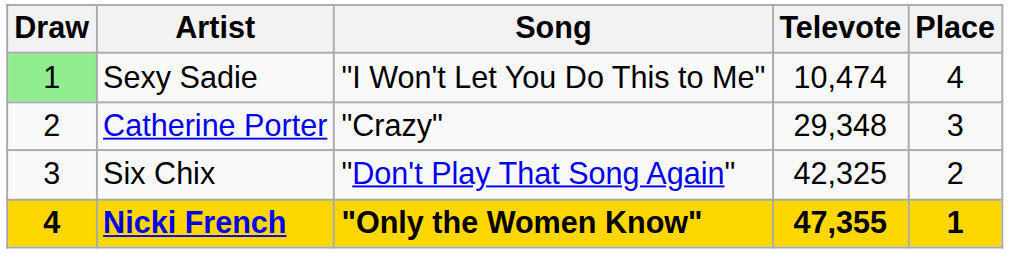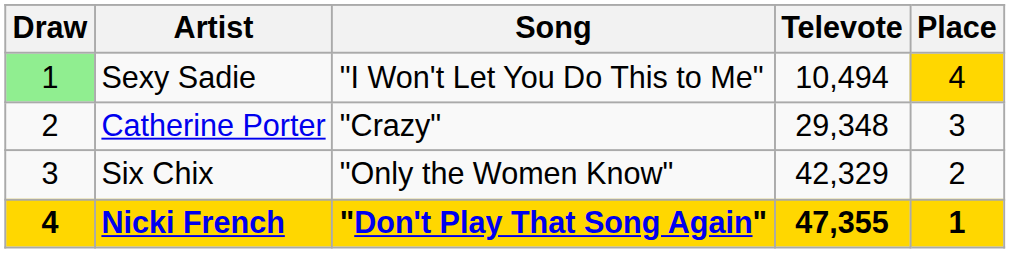 <table class="sortable wikitable" style="margin: 1em auto 1em auto; text-align:center;">
 <tr>
 <th>Draw</th>
 <th>Artist</th>
 <th>Song</th>
 <th>Televote</th>
 <th>Place</th>
 </tr>
 <tr>
 <td style="background: lightgreen;">1</td>
 <td style="text-align:left;">Sexy Sadie</td>
 <td style="text-align:left;">"I Won't Let You Do This to Me"</td>
-<td>10,474</td>
-<td>4</td>
+<td>10,494</td>
+<td style="background: gold;">4</td>
 </tr>
 <tr>
 <td>2</td>
 <td style="text-align:left;"><a href='#'>Catherine Porter</a></td>
 <td style="text-align:left;">"Crazy"</td>
 <td>29,348</td>
 <td>3</td>
 </tr>
 <tr>
 <td>3</td>
 <td style="text-align:left;">Six Chix</td>
-<td style="text-align:left;">"<a href='#'>Don't Play That Song Again</a>"</td>
-<td>42,325</td>
+<td style="text-align:left;">"Only the Women Know"</td>
+<td>42,329</td>
 <td>2</td>
 </tr>
 <tr style="font-weight:bold; background: gold;">
 <td>4</td>
 <td style="text-align:left;"><a href='#'>Nicki French</a></td>
-<td style="text-align:left;">"Only the Women Know"</td>
+<td style="text-align:left;">"<a href='#'>Don't Play That Song Again</a>"</td>
 <td>47,355</td>
 <td>1</td>
 </tr>
 </table>
